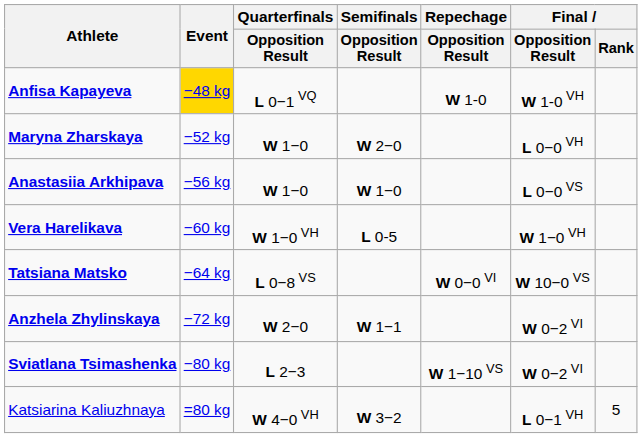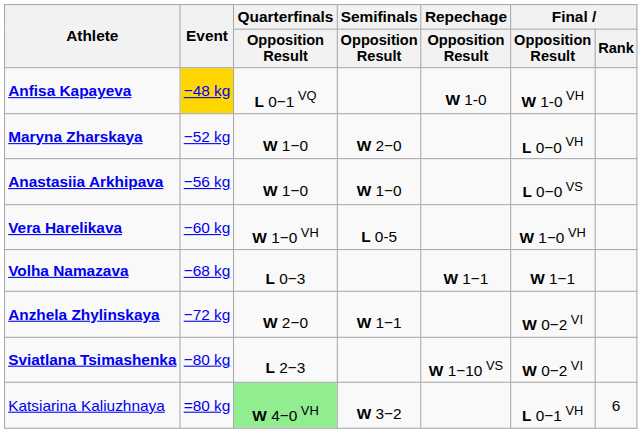 <table class="wikitable" style="text-align:center; font-size:90%">
 <tr>
 <th rowspan=2>Athlete</th>
 <th rowspan=2>Event</th>
 <th>Quarterfinals</th>
 <th>Semifinals</th>
 <th>Repechage</th>
 <th colspan=2>Final / </th>
 </tr>
 <tr style="font-size:95%">
 <th>Opposition<br>Result</th>
 <th>Opposition<br>Result</th>
 <th>Opposition<br>Result</th>
 <th>Opposition<br>Result</th>
 <th>Rank</th>
 </tr>
 <tr>
 <td align=left><strong><a href='#'>Anfisa Kapayeva</a></strong></td>
 <td align=left style="background: gold;"><a href='#'>−48 kg</a></td>
 <td><br><strong>L</strong> 0−1<sup> VQ</sup></td>
 <td></td>
 <td><br><strong>W</strong> 1-0</td>
 <td><br><strong>W</strong> 1-0<sup> VH</sup></td>
 <td></td>
 </tr>
 <tr>
 <td align=left><strong><a href='#'>Maryna Zharskaya</a></strong></td>
 <td align=left><a href='#'>−52 kg</a></td>
 <td><br><strong>W</strong> 1−0</td>
 <td><br><strong>W</strong> 2−0</td>
 <td></td>
 <td><br><strong>L</strong> 0−0<sup> VH</sup></td>
 <td></td>
 </tr>
 <tr>
 <td align=left><strong><a href='#'>Anastasiia Arkhipava</a></strong></td>
 <td align=left><a href='#'>−56 kg</a></td>
 <td><br><strong>W</strong> 1−0</td>
 <td><br><strong>W</strong> 1−0</td>
 <td></td>
 <td><br><strong>L</strong> 0−0<sup> VS</sup></td>
 <td></td>
 </tr>
 <tr>
 <td align=left><strong><a href='#'>Vera Harelikava</a></strong></td>
 <td align=left><a href='#'>−60 kg</a></td>
 <td><br><strong>W</strong> 1−0<sup> VH</sup></td>
 <td><br><strong>L</strong> 0-5</td>
 <td></td>
 <td><br><strong>W</strong> 1−0<sup> VH</sup></td>
 <td></td>
 </tr>
 <tr>
-<td align=left><strong><a href='#'>Tatsiana Matsko</a></strong></td>
-<td align=left><a href='#'>−64 kg</a></td>
-<td><br><strong>L</strong> 0−8<sup> VS</sup></td>
+<td align=left><strong><a href='#'>Volha Namazava</a></strong></td>
+<td align=left><a href='#'>−68 kg</a></td>
+<td><br><strong>L</strong> 0−3</td>
 <td></td>
-<td><br><strong>W</strong> 0−0<sup> VI</sup></td>
-<td><br><strong>W</strong> 10−0<sup> VS</sup></td>
+<td><br><strong>W</strong> 1−1</td>
+<td><br><strong>W</strong> 1−1</td>
 <td></td>
 </tr>
 <tr>
 <td align=left><strong><a href='#'>Anzhela Zhylinskaya</a></strong></td>
 <td align=left><a href='#'>−72 kg</a></td>
 <td><br><strong>W</strong> 2−0</td>
 <td><br><strong>W</strong> 1−1</td>
 <td></td>
 <td><br><strong>W</strong> 0−2<sup> VI</sup></td>
 <td></td>
 </tr>
 <tr>
 <td align=left><strong><a href='#'>Sviatlana Tsimashenka</a></strong></td>
 <td align=left><a href='#'>−80 kg</a></td>
 <td><br><strong>L</strong> 2−3</td>
 <td></td>
 <td><br><strong>W</strong> 1−10<sup> VS</sup></td>
 <td><br><strong>W</strong> 0−2<sup> VI</sup></td>
 <td></td>
 </tr>
 <tr>
 <td align=left><a href='#'>Katsiarina Kaliuzhnaya</a></td>
 <td align=left><a href='#'>=80 kg</a></td>
-<td><br><strong>W</strong> 4−0<sup> VH</sup></td>
+<td style="background: lightgreen;"><br><strong>W</strong> 4−0<sup> VH</sup></td>
 <td><br><strong>W</strong> 3−2</td>
 <td></td>
 <td><br><strong>L</strong> 0−1<sup> VH</sup></td>
-<td>5</td>
+<td>6</td>
 </tr>
 </table>
